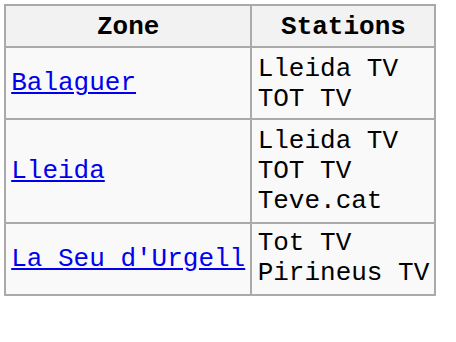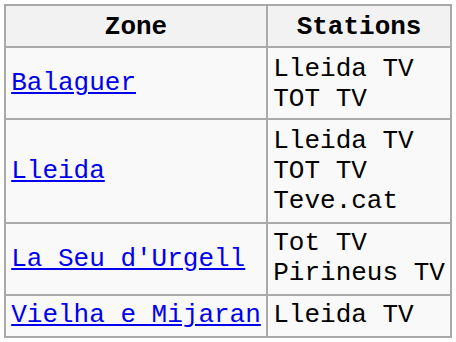 <table class="wikitable">
 <tr>
 <th>Zone</th>
 <th>Stations</th>
 </tr>
 <tr>
 <td><a href='#'>Balaguer</a></td>
 <td>Lleida TV<br>TOT TV</td>
 </tr>
 <tr>
 <td><a href='#'>Lleida</a></td>
 <td>Lleida TV<br>TOT TV<br>Teve.cat</td>
 </tr>
 <tr>
 <td><a href='#'>La Seu d'Urgell</a></td>
 <td>Tot TV<br>Pirineus TV</td>
 </tr>
+<tr>
+<td><a href='#'>Vielha e Mijaran</a></td>
+<td>Lleida TV</td>
+</tr>
 </table>
